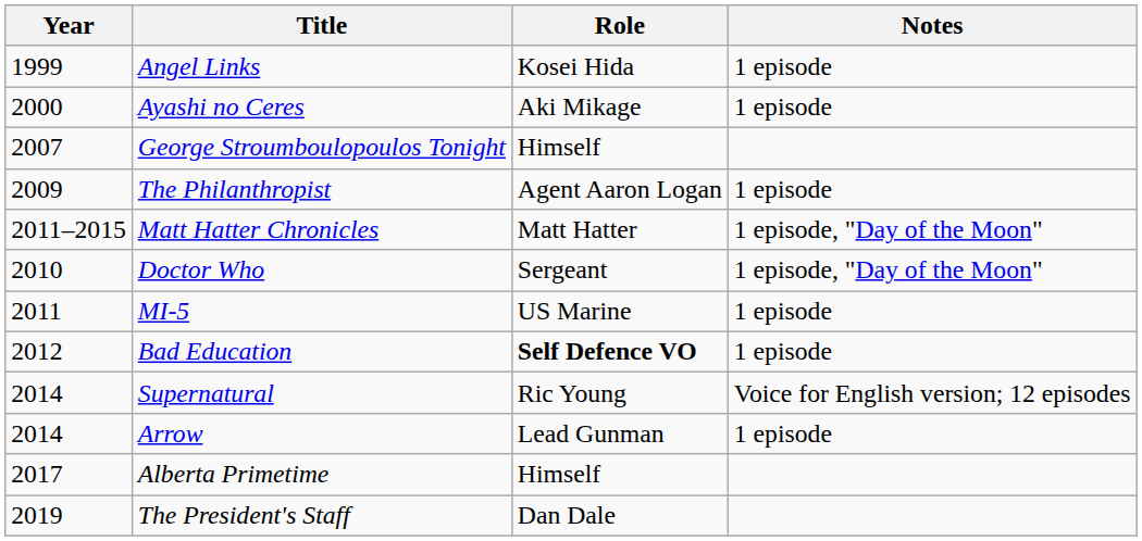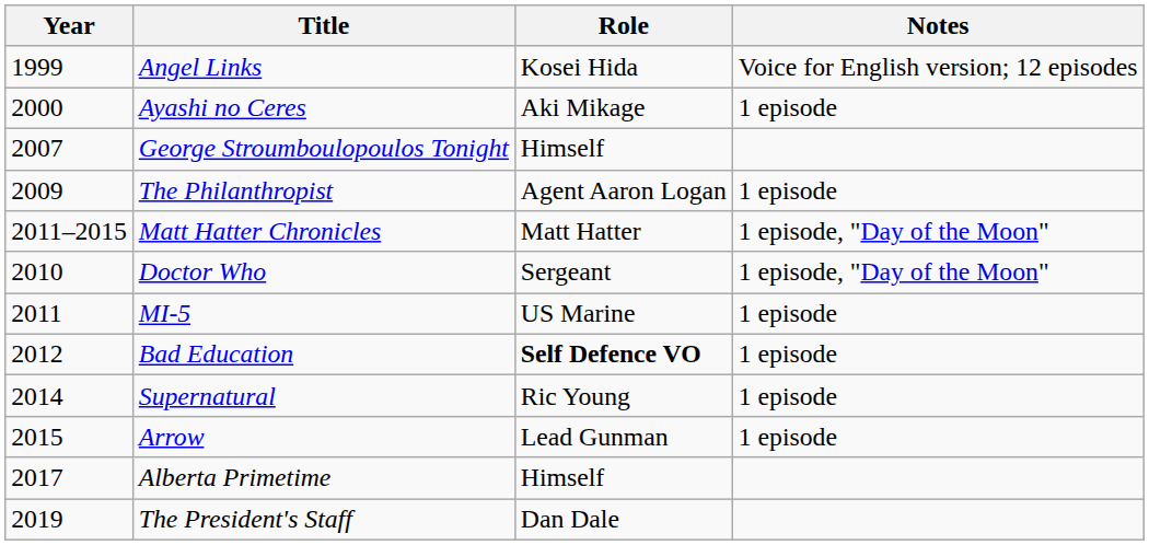 <table class="wikitable">
 <tr>
 <th>Year</th>
 <th>Title</th>
 <th>Role</th>
 <th>Notes</th>
 </tr>
 <tr>
 <td>1999</td>
 <td><em><a href='#'>Angel Links</a></em></td>
 <td>Kosei Hida</td>
-<td>1 episode</td>
+<td>Voice for English version; 12 episodes</td>
 </tr>
 <tr>
 <td>2000</td>
 <td><a href='#'><em>Ayashi no Ceres</em></a></td>
 <td>Aki Mikage</td>
 <td>1 episode</td>
 </tr>
 <tr>
 <td>2007</td>
 <td><em><a href='#'>George Stroumboulopoulos Tonight</a></em></td>
 <td>Himself</td>
 <td></td>
 </tr>
 <tr>
 <td>2009</td>
 <td><a href='#'><em>The Philanthropist</em></a></td>
 <td>Agent Aaron Logan</td>
 <td>1 episode</td>
 </tr>
 <tr>
 <td>2011–2015</td>
 <td><em><a href='#'>Matt Hatter Chronicles</a></em></td>
 <td>Matt Hatter</td>
 <td>1 episode, "<a href='#'>Day of the Moon</a>"</td>
 </tr>
 <tr>
 <td>2010</td>
 <td><em><a href='#'>Doctor Who</a></em></td>
 <td>Sergeant</td>
 <td>1 episode, "<a href='#'>Day of the Moon</a>"</td>
 </tr>
 <tr>
 <td>2011</td>
 <td><a href='#'><em>MI-5</em></a></td>
 <td>US Marine</td>
 <td>1 episode</td>
 </tr>
 <tr>
 <td>2012</td>
 <td><a href='#'><em>Bad Education</em></a></td>
 <td><strong>Self Defence VO</strong></td>
 <td>1 episode</td>
 </tr>
 <tr>
 <td>2014</td>
 <td><a href='#'><em>Supernatural</em></a></td>
 <td>Ric Young</td>
-<td>Voice for English version; 12 episodes</td>
+<td>1 episode</td>
 </tr>
 <tr>
-<td>2014</td>
+<td>2015</td>
 <td><a href='#'><em>Arrow</em></a></td>
 <td>Lead Gunman</td>
 <td>1 episode</td>
 </tr>
 <tr>
 <td>2017</td>
 <td><em>Alberta Primetime</em></td>
 <td>Himself</td>
 <td></td>
 </tr>
 <tr>
 <td>2019</td>
 <td><em>The President's Staff</em></td>
 <td>Dan Dale</td>
 <td></td>
 </tr>
 </table>
